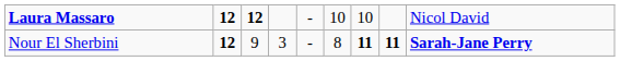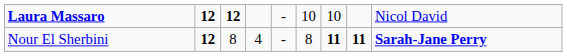 <table class="wikitable">
 <tr>
 <td width=200> <strong><a href='#'>Laura Massaro</a></strong></td>
 <td style="width:20px; text-align:center;"><strong>12</strong></td>
 <td style="width:20px; text-align:center;"><strong>12</strong></td>
 <td style="width:20px; text-align:center;"></td>
 <td style="width:20px; text-align:center;">-</td>
 <td style="width:20px; text-align:center;">10</td>
 <td style="width:20px; text-align:center;">10</td>
 <td style="width:20px; text-align:center;"></td>
 <td width=200> <a href='#'>Nicol David</a></td>
 </tr>
 <tr>
 <td width=200> <a href='#'>Nour El Sherbini</a></td>
 <td style="width:20px; text-align:center;"><strong>12</strong></td>
-<td style="width:20px; text-align:center;">9</td>
-<td style="width:20px; text-align:center;">3</td>
+<td style="width:20px; text-align:center;">8</td>
+<td style="width:20px; text-align:center;">4</td>
 <td style="width:20px; text-align:center;">-</td>
 <td style="width:20px; text-align:center;">8</td>
 <td style="width:20px; text-align:center;"><strong>11</strong></td>
 <td style="width:20px; text-align:center;"><strong>11</strong></td>
 <td width=200> <strong><a href='#'>Sarah-Jane Perry</a></strong></td>
 </tr>
 </table>
